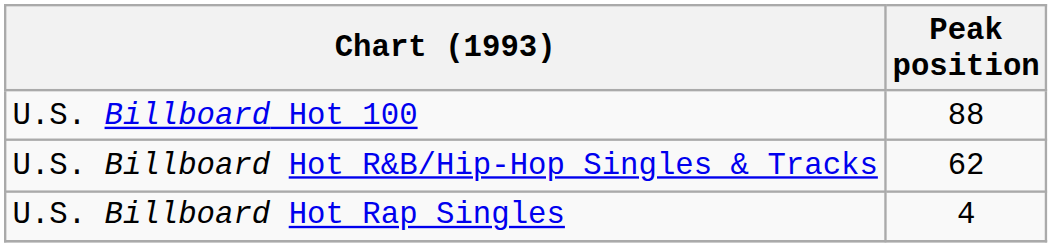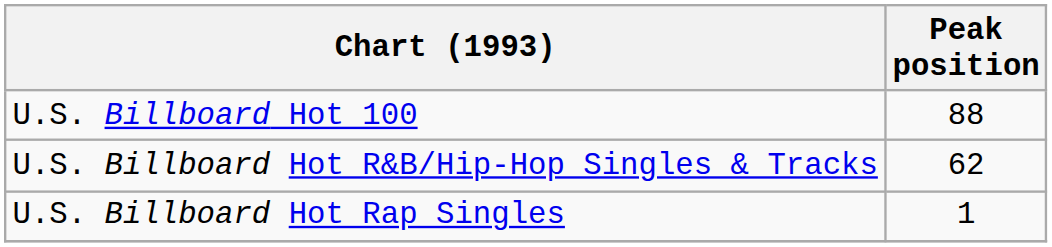 <table class="wikitable sortable">
 <tr>
 <th align="left">Chart (1993)</th>
 <th align="center">Peak <br>position</th>
 </tr>
 <tr>
 <td align="left">U.S. <a href='#'><em>Billboard</em> Hot 100</a></td>
 <td align="center">88</td>
 </tr>
 <tr>
 <td align="left">U.S. <em>Billboard</em> <a href='#'>Hot R&B/Hip-Hop Singles & Tracks</a></td>
 <td align="center">62</td>
 </tr>
 <tr>
 <td align="left">U.S. <em>Billboard</em> <a href='#'>Hot Rap Singles</a></td>
-<td align="center">4</td>
+<td align="center">1</td>
 </tr>
 <tr>
 </tr>
 </table>
